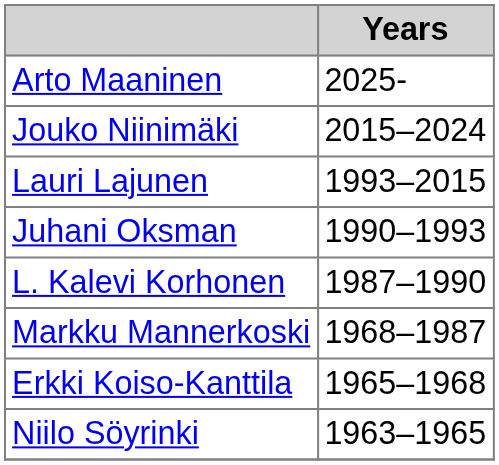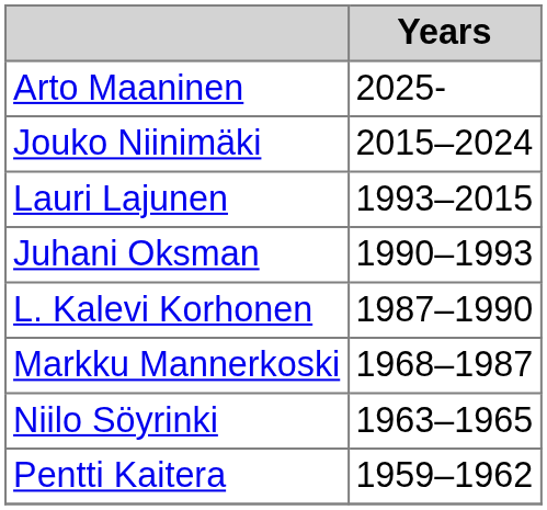 <table class="toccolours sortable" border="1" cellpadding="3" style="border-collapse:collapse">
 <tr bgcolor=lightgrey>
 <th></th>
 <th>Years</th>
 </tr>
 <tr>
 <td><a href='#'>Arto Maaninen</a></td>
 <td>2025-</td>
 </tr>
 <tr>
 <td><a href='#'>Jouko Niinimäki</a></td>
 <td>2015–2024</td>
 </tr>
 <tr>
 <td><a href='#'>Lauri Lajunen</a></td>
 <td>1993–2015</td>
 </tr>
 <tr>
 <td><a href='#'>Juhani Oksman</a></td>
 <td>1990–1993</td>
 </tr>
 <tr>
 <td><a href='#'>L. Kalevi Korhonen</a></td>
 <td>1987–1990</td>
 </tr>
 <tr>
 <td><a href='#'>Markku Mannerkoski</a></td>
 <td>1968–1987</td>
 </tr>
 <tr>
-<td><a href='#'>Erkki Koiso-Kanttila</a></td>
-<td>1965–1968</td>
-</tr>
-<tr>
 <td><a href='#'>Niilo Söyrinki</a></td>
 <td>1963–1965</td>
 </tr>
 <tr>
+<td><a href='#'>Pentti Kaitera</a></td>
+<td>1959–1962</td>
+</tr>
+<tr>
 </tr>
 </table>
